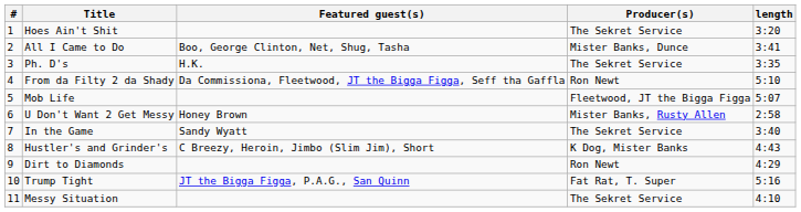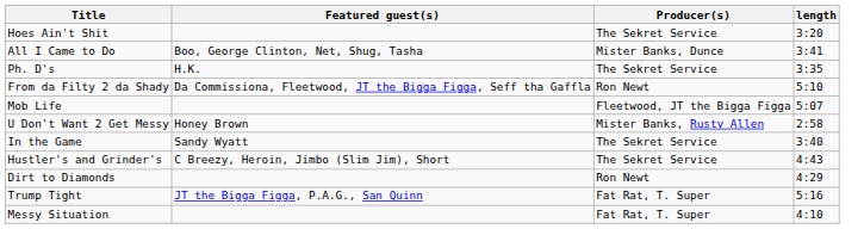 <table class="wikitable">
 <tr>
-<th>#</th>
 <th>Title</th>
 <th>Featured guest(s)</th>
 <th>Producer(s)</th>
 <th>length</th>
 </tr>
 <tr>
-<td>1</td>
 <td>Hoes Ain't Shit</td>
 <td></td>
 <td>The Sekret Service</td>
 <td>3:20</td>
 </tr>
 <tr>
-<td>2</td>
 <td>All I Came to Do</td>
 <td>Boo, George Clinton, Net, Shug, Tasha</td>
 <td>Mister Banks, Dunce</td>
 <td>3:41</td>
 </tr>
 <tr>
-<td>3</td>
 <td>Ph. D's</td>
 <td>H.K.</td>
 <td>The Sekret Service</td>
 <td>3:35</td>
 </tr>
 <tr>
-<td>4</td>
 <td>From da Filty 2 da Shady</td>
 <td>Da Commissiona, Fleetwood, <a href='#'>JT the Bigga Figga</a>, Seff tha Gaffla</td>
 <td>Ron Newt</td>
 <td>5:10</td>
 </tr>
 <tr>
-<td>5</td>
 <td>Mob Life</td>
 <td></td>
 <td>Fleetwood, JT the Bigga Figga</td>
 <td>5:07</td>
 </tr>
 <tr>
-<td>6</td>
 <td>U Don't Want 2 Get Messy</td>
 <td>Honey Brown</td>
 <td>Mister Banks, <a href='#'>Rusty Allen</a></td>
 <td>2:58</td>
 </tr>
 <tr>
-<td>7</td>
 <td>In the Game</td>
 <td>Sandy Wyatt</td>
 <td>The Sekret Service</td>
 <td>3:40</td>
 </tr>
 <tr>
-<td>8</td>
 <td>Hustler's and Grinder's</td>
 <td>C Breezy, Heroin, Jimbo (Slim Jim), Short</td>
-<td>K Dog, Mister Banks</td>
+<td>The Sekret Service</td>
 <td>4:43</td>
 </tr>
 <tr>
-<td>9</td>
 <td>Dirt to Diamonds</td>
 <td></td>
 <td>Ron Newt</td>
 <td>4:29</td>
 </tr>
 <tr>
-<td>10</td>
 <td>Trump Tight</td>
 <td><a href='#'>JT the Bigga Figga</a>, P.A.G., <a href='#'>San Quinn</a></td>
 <td>Fat Rat, T. Super</td>
 <td>5:16</td>
 </tr>
 <tr>
-<td>11</td>
 <td>Messy Situation</td>
 <td></td>
-<td>The Sekret Service</td>
+<td>Fat Rat, T. Super</td>
 <td>4:10</td>
 </tr>
 </table>
